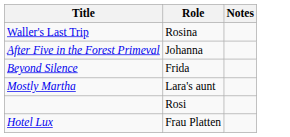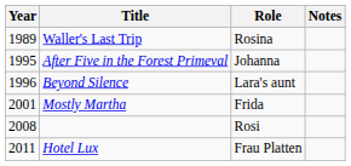 <table class="wikitable sortable">
 <tr>
+<th>Year</th>
 <th>Title</th>
 <th>Role</th>
 <th class="unsortable">Notes</th>
 </tr>
 <tr>
+<td>1989</td>
 <td><a href='#'>Waller's Last Trip</a></td>
 <td>Rosina</td>
 <td></td>
 </tr>
 <tr>
+<td>1995</td>
 <td><em><a href='#'>After Five in the Forest Primeval</a></em></td>
 <td>Johanna</td>
 <td></td>
 </tr>
 <tr>
+<td>1996</td>
 <td><em><a href='#'>Beyond Silence</a></em></td>
+<td>Lara's aunt</td>
+<td></td>
+</tr>
+<tr>
+<td>2001</td>
+<td><em><a href='#'>Mostly Martha</a></em></td>
 <td>Frida</td>
 <td></td>
 </tr>
 <tr>
-<td><em><a href='#'>Mostly Martha</a></em></td>
-<td>Lara's aunt</td>
-<td></td>
-</tr>
-<tr>
+<td>2008</td>
 <td><em></em></td>
 <td>Rosi</td>
 <td></td>
 </tr>
 <tr>
+<td>2011</td>
 <td><em><a href='#'>Hotel Lux</a></em></td>
 <td>Frau Platten</td>
 <td></td>
 </tr>
 </table>
